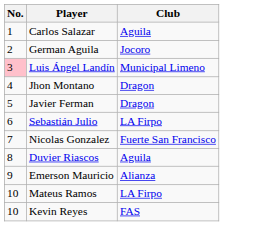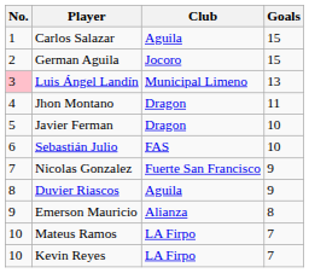 <table class="wikitable">
 <tr>
 <th>No.</th>
 <th>Player</th>
 <th>Club</th>
+<th>Goals</th>
 </tr>
 <tr>
 <td>1</td>
 <td> Carlos Salazar</td>
 <td><a href='#'>Aguila</a></td>
+<td>15</td>
 </tr>
 <tr>
 <td>2</td>
 <td> German Aguila</td>
 <td><a href='#'>Jocoro</a></td>
+<td>15</td>
 </tr>
 <tr>
 <td style="background: pink;">3</td>
 <td> <a href='#'>Luis Ángel Landín</a></td>
 <td><a href='#'>Municipal Limeno</a></td>
+<td>13</td>
 </tr>
 <tr>
 <td>4</td>
 <td> Jhon Montano</td>
 <td><a href='#'>Dragon</a></td>
+<td>11</td>
 </tr>
 <tr>
 <td>5</td>
 <td> Javier Ferman</td>
 <td><a href='#'>Dragon</a></td>
+<td>10</td>
 </tr>
 <tr>
 <td>6</td>
 <td> <a href='#'>Sebastián Julio</a></td>
-<td><a href='#'>LA Firpo</a></td>
+<td><a href='#'>FAS</a></td>
+<td>10</td>
 </tr>
 <tr>
 <td>7</td>
 <td> Nicolas Gonzalez</td>
 <td><a href='#'>Fuerte San Francisco</a></td>
+<td>9</td>
 </tr>
 <tr>
 <td>8</td>
 <td> <a href='#'>Duvier Riascos</a></td>
 <td><a href='#'>Aguila</a></td>
+<td>9</td>
 </tr>
 <tr>
 <td>9</td>
 <td> Emerson Mauricio</td>
 <td><a href='#'>Alianza</a></td>
+<td>8</td>
 </tr>
 <tr>
 <td>10</td>
 <td> Mateus Ramos</td>
 <td><a href='#'>LA Firpo</a></td>
+<td>7</td>
 </tr>
 <tr>
 <td>10</td>
 <td> Kevin Reyes</td>
-<td><a href='#'>FAS</a></td>
+<td><a href='#'>LA Firpo</a></td>
+<td>7</td>
 </tr>
 </table>
